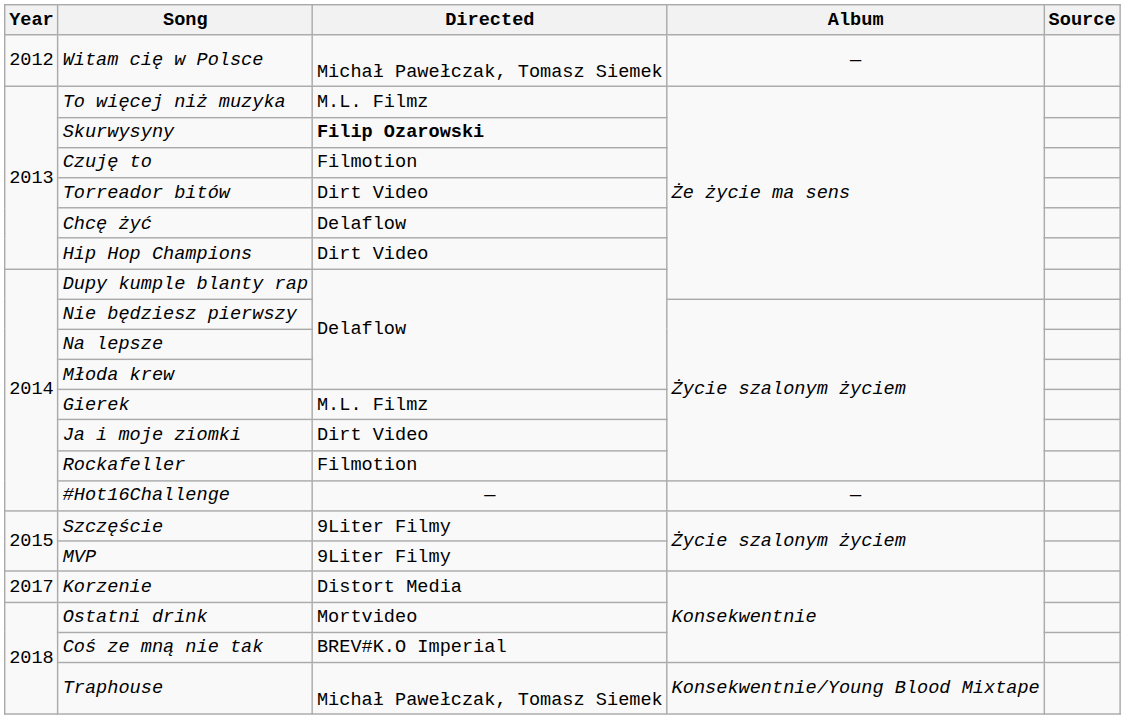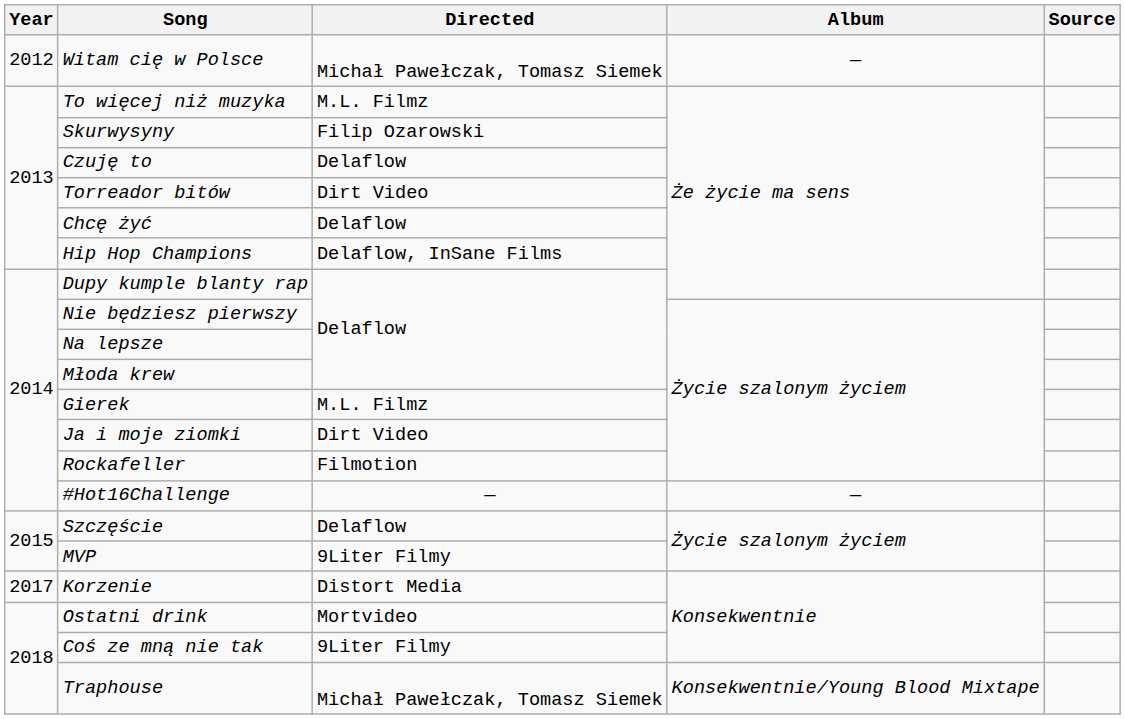 <table class="wikitable">
 <tr>
 <th>Year</th>
 <th>Song</th>
 <th>Directed</th>
 <th>Album</th>
 <th>Source</th>
 </tr>
 <tr>
 <td>2012</td>
 <td><em>Witam cię w Polsce</em></td>
 <td style="text-align:center;"><br>Michał Pawełczak, Tomasz Siemek</td>
 <td style="text-align:center;">—</td>
 <td></td>
 </tr>
 <tr>
 <td rowspan="6">2013</td>
 <td><em>To więcej niż muzyka</em></td>
 <td>M.L. Filmz</td>
 <td rowspan="7"><em>Że życie ma sens</em></td>
 <td></td>
 </tr>
 <tr>
 <td><em>Skurwysyny</em></td>
-<td><strong>Filip Ozarowski</strong></td>
+<td>Filip Ozarowski</td>
 <td></td>
 </tr>
 <tr>
 <td><em>Czuję to</em></td>
-<td>Filmotion</td>
+<td>Delaflow</td>
 <td></td>
 </tr>
 <tr>
 <td><em>Torreador bitów</em></td>
 <td>Dirt Video</td>
 <td></td>
 </tr>
 <tr>
 <td><em>Chcę żyć</em></td>
 <td>Delaflow</td>
 <td></td>
 </tr>
 <tr>
 <td><em>Hip Hop Champions</em></td>
-<td>Dirt Video</td>
+<td>Delaflow, InSane Films</td>
 <td></td>
 </tr>
 <tr>
 <td rowspan="8">2014</td>
 <td><em>Dupy kumple blanty rap</em></td>
 <td rowspan="4">Delaflow</td>
 <td></td>
 </tr>
 <tr>
 <td><em>Nie będziesz pierwszy</em></td>
 <td rowspan="6"><em>Życie szalonym życiem</em></td>
 <td></td>
 </tr>
 <tr>
 <td><em>Na lepsze</em></td>
 <td></td>
 </tr>
 <tr>
 <td><em>Młoda krew</em></td>
 <td></td>
 </tr>
 <tr>
 <td><em>Gierek</em></td>
 <td>M.L. Filmz</td>
 <td></td>
 </tr>
 <tr>
 <td><em>Ja i moje ziomki</em></td>
 <td>Dirt Video</td>
 <td></td>
 </tr>
 <tr>
 <td><em>Rockafeller</em></td>
 <td>Filmotion</td>
 <td></td>
 </tr>
 <tr>
 <td><em>#Hot16Challenge</em></td>
 <td style="text-align:center;">—</td>
 <td style="text-align:center;">—</td>
 <td></td>
 </tr>
 <tr>
 <td rowspan="2">2015</td>
 <td><em>Szczęście</em></td>
-<td>9Liter Filmy</td>
+<td>Delaflow</td>
 <td rowspan="2"><em>Życie szalonym życiem</em></td>
 <td></td>
 </tr>
 <tr>
 <td><em>MVP</em></td>
 <td>9Liter Filmy</td>
 <td></td>
 </tr>
 <tr>
 <td>2017</td>
 <td><em>Korzenie</em></td>
 <td>Distort Media</td>
 <td rowspan="3"><em>Konsekwentnie</em></td>
 <td></td>
 </tr>
 <tr>
 <td rowspan="3">2018</td>
 <td><em>Ostatni drink</em></td>
 <td>Mortvideo</td>
 <td></td>
 </tr>
 <tr>
 <td><em>Coś ze mną nie tak</em></td>
-<td>BREV#K.O Imperial</td>
+<td>9Liter Filmy</td>
 <td></td>
 </tr>
 <tr>
 <td><em>Traphouse</em></td>
 <td style="text-align:center;"><br>Michał Pawełczak, Tomasz Siemek</td>
 <td><em>Konsekwentnie/Young Blood Mixtape</em></td>
 <td></td>
 </tr>
 </table>
